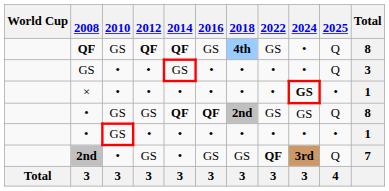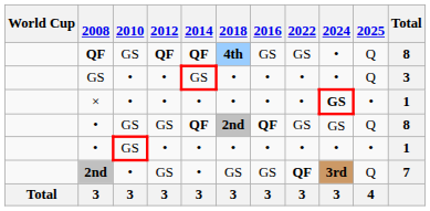 <table class="wikitable" style="text-align:center">
 <tr>
 <th>World Cup</th>
 <th><br><a href='#'>2008</a></th>
 <th><br><a href='#'>2010</a></th>
 <th><br><a href='#'>2012</a></th>
 <th><br><a href='#'>2014</a></th>
+<th><br><a href='#'>2018</a></th>
 <th><br><a href='#'>2016</a></th>
-<th><br><a href='#'>2018</a></th>
 <th><br><a href='#'>2022</a></th>
 <th><br><a href='#'>2024</a></th>
 <th><br><a href='#'>2025</a></th>
 <th>Total</th>
 </tr>
 <tr>
 <td align=left></td>
 <td><strong>QF</strong></td>
 <td>GS</td>
 <td><strong>QF</strong></td>
 <td><strong>QF</strong></td>
+<td bgcolor=#9acdff><strong>4th</strong></td>
 <td>GS</td>
-<td bgcolor=#9acdff><strong>4th</strong></td>
 <td>GS</td>
 <td>•</td>
 <td>Q</td>
 <th>8</th>
 </tr>
 <tr>
 <td align=left></td>
 <td>GS</td>
 <td>•</td>
 <td>•</td>
 <td style="border: 3px solid red">GS</td>
 <td>•</td>
 <td>•</td>
 <td>•</td>
 <td>•</td>
 <td>Q</td>
 <th>3</th>
 </tr>
 <tr>
 <td align=left></td>
 <td>×</td>
 <td>•</td>
 <td>•</td>
 <td>•</td>
 <td>•</td>
 <td>•</td>
 <td>•</td>
 <td style="border: 3px solid red"><strong>GS</strong></td>
 <td>•</td>
 <th>1</th>
 </tr>
 <tr>
 <td align=left></td>
 <td>•</td>
 <td>GS</td>
 <td>GS</td>
 <td><strong>QF</strong></td>
+<td bgcolor=silver><strong>2nd</strong></td>
 <td><strong>QF</strong></td>
-<td bgcolor=silver><strong>2nd</strong></td>
 <td>GS</td>
 <td>GS</td>
 <td>Q</td>
 <th>8</th>
 </tr>
 <tr>
 <td align=left></td>
 <td>•</td>
 <td style="border: 3px solid red">GS</td>
 <td>•</td>
 <td>•</td>
 <td>•</td>
 <td>•</td>
 <td>•</td>
 <td>•</td>
 <td>•</td>
 <th>1</th>
 </tr>
 <tr>
 <td align=left></td>
 <td bgcolor=silver><strong>2nd</strong></td>
 <td>•</td>
 <td>GS</td>
 <td>•</td>
 <td>GS</td>
 <td>GS</td>
 <td><strong>QF</strong></td>
 <td bgcolor=#cc9966><strong>3rd</strong></td>
 <td>Q</td>
 <th>7</th>
 </tr>
 <tr>
 <th>Total</th>
 <th>3</th>
 <th>3</th>
 <th>3</th>
 <th>3</th>
 <th>3</th>
 <th>3</th>
 <th>3</th>
 <th>3</th>
 <th>4</th>
 <th></th>
 </tr>
 </table>
